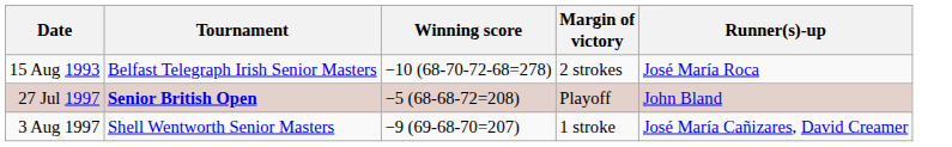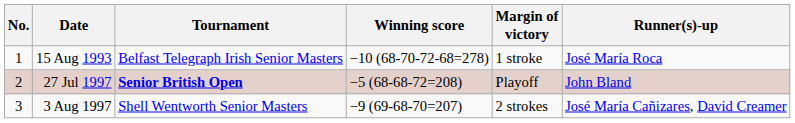 <table class="wikitable" style="font-size:95%;">
 <tr>
+<th>No.</th>
 <th>Date</th>
 <th>Tournament</th>
 <th>Winning score</th>
 <th>Margin of<br>victory</th>
 <th>Runner(s)-up</th>
 </tr>
 <tr>
+<td align=center>1</td>
 <td align=right>15 Aug <a href='#'>1993</a></td>
 <td><a href='#'>Belfast Telegraph Irish Senior Masters</a></td>
 <td>−10 (68-70-72-68=278)</td>
-<td>2 strokes</td>
+<td>1 stroke</td>
 <td> <a href='#'>José María Roca</a></td>
 </tr>
 <tr style="background:#e5d1cb;">
+<td align=center>2</td>
 <td align=right>27 Jul <a href='#'>1997</a></td>
 <td><strong><a href='#'>Senior British Open</a></strong></td>
 <td>−5 (68-68-72=208)</td>
 <td>Playoff</td>
 <td> <a href='#'>John Bland</a></td>
 </tr>
 <tr>
+<td align=center>3</td>
 <td align=right>3 Aug 1997</td>
 <td><a href='#'>Shell Wentworth Senior Masters</a></td>
 <td>−9 (69-68-70=207)</td>
-<td>1 stroke</td>
+<td>2 strokes</td>
 <td> <a href='#'>José María Cañizares</a>,  <a href='#'>David Creamer</a></td>
 </tr>
 </table>
